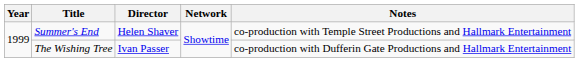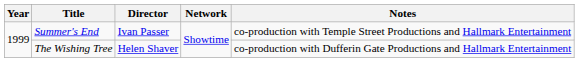 <table class="wikitable sortable">
 <tr>
 <th>Year</th>
 <th>Title</th>
 <th>Director</th>
 <th>Network</th>
 <th>Notes</th>
 </tr>
 <tr>
 <td rowspan="2">1999</td>
 <td><em><a href='#'>Summer's End</a></em></td>
-<td><a href='#'>Helen Shaver</a></td>
+<td><a href='#'>Ivan Passer</a></td>
 <td rowspan="2"><a href='#'>Showtime</a></td>
 <td>co-production with Temple Street Productions and <a href='#'>Hallmark Entertainment</a></td>
 </tr>
 <tr>
 <td><em>The Wishing Tree</em></td>
-<td><a href='#'>Ivan Passer</a></td>
+<td><a href='#'>Helen Shaver</a></td>
 <td>co-production with Dufferin Gate Productions and <a href='#'>Hallmark Entertainment</a></td>
 </tr>
 </table>
